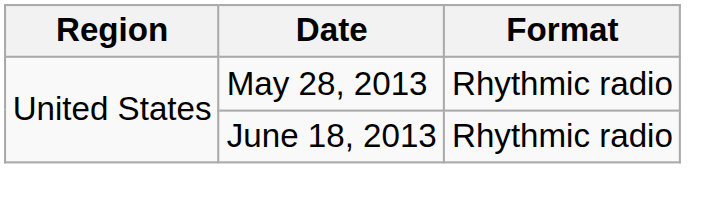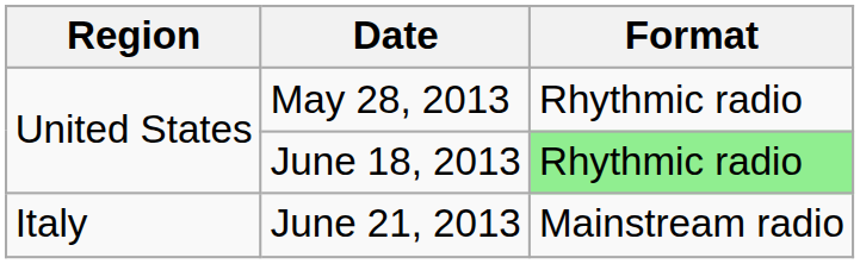 <table class="wikitable plainrowheaders">
 <tr>
 <th scope="col">Region</th>
 <th scope="col">Date</th>
 <th scope="col">Format</th>
 </tr>
 <tr>
 <td rowspan="2">United States</td>
 <td>May 28, 2013</td>
 <td>Rhythmic radio</td>
 </tr>
 <tr>
 <td>June 18, 2013</td>
-<td>Rhythmic radio</td>
+<td style="background: lightgreen;">Rhythmic radio</td>
+</tr>
+<tr>
+<td>Italy</td>
+<td>June 21, 2013</td>
+<td>Mainstream radio</td>
 </tr>
 </table>
